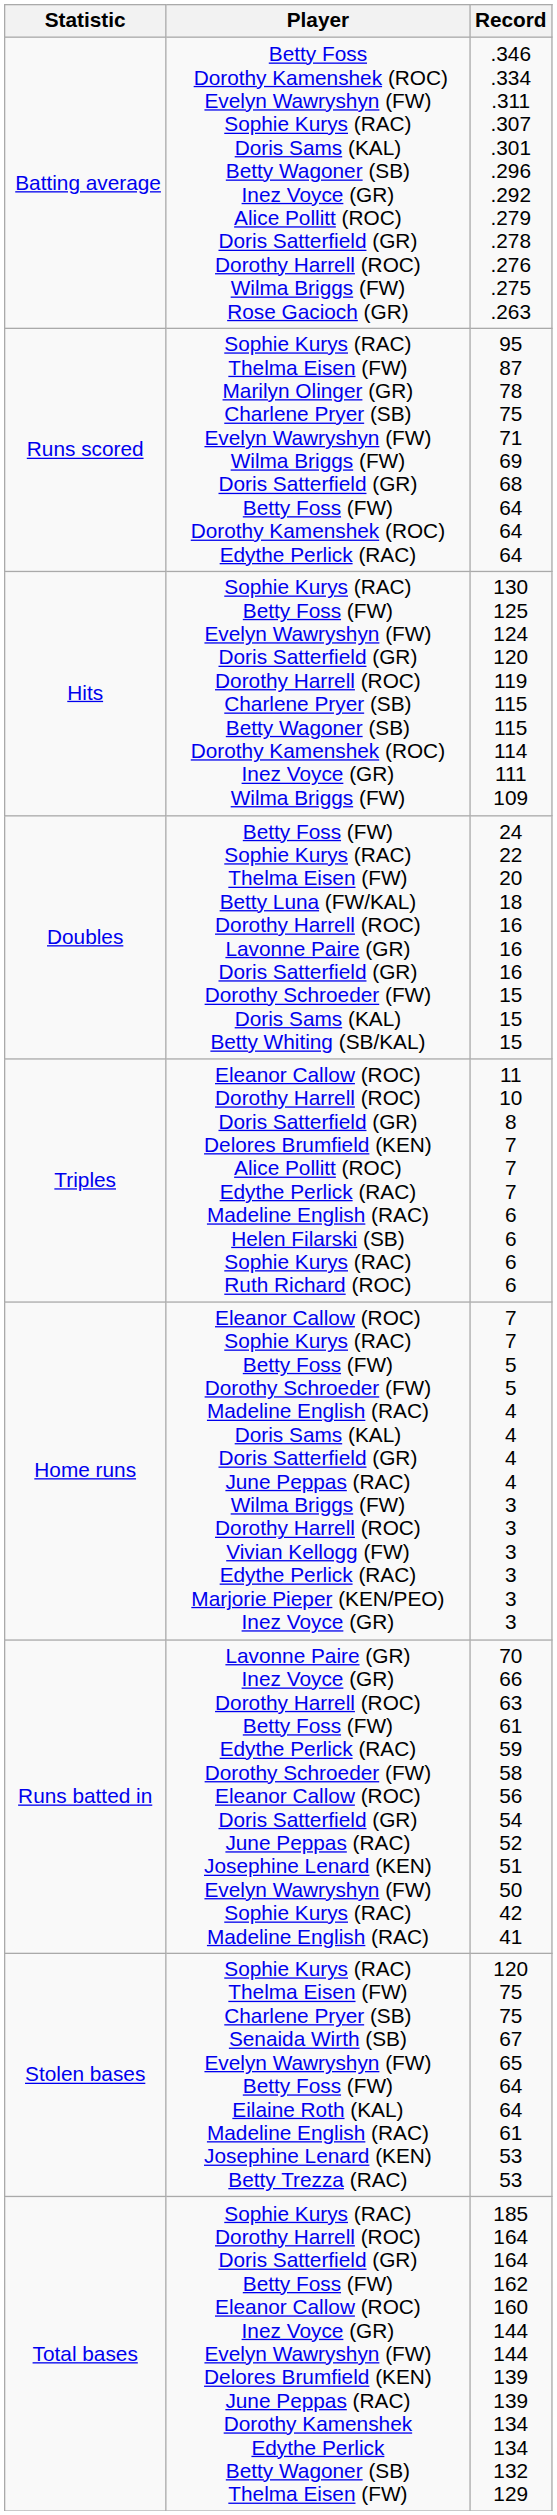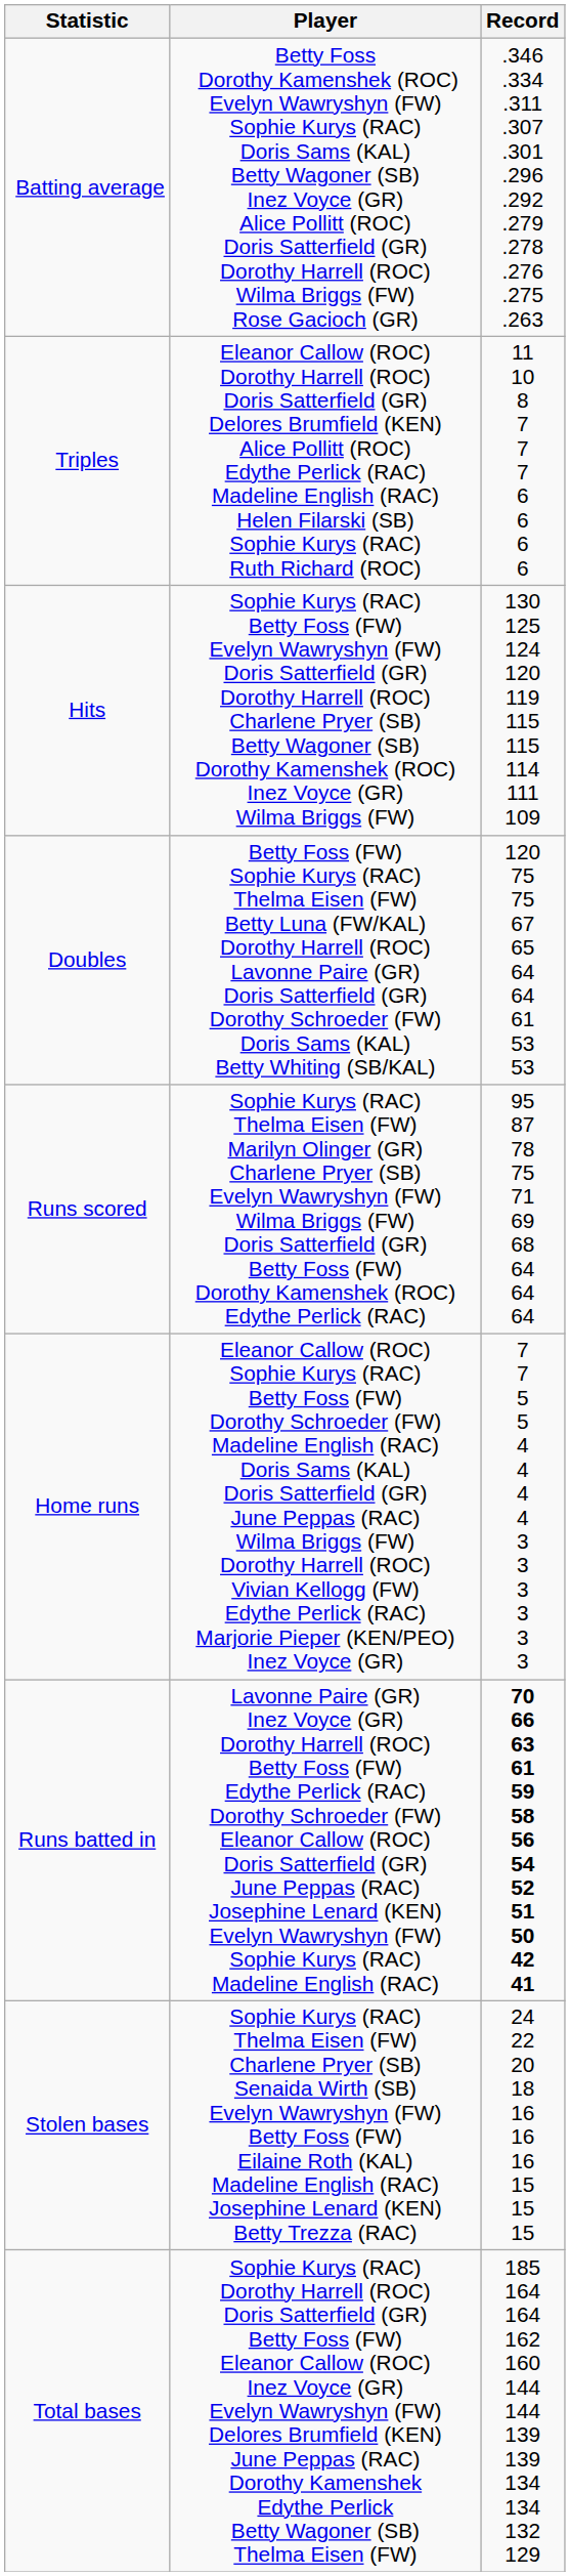 <table class="wikitable">
 <tr>
 <th>Statistic</th>
 <th>Player</th>
 <th>Record</th>
 </tr>
 <tr align=center>
 <td> <a href='#'>Batting average</a></td>
 <td><a href='#'>Betty Foss</a><br>    <a href='#'>Dorothy Kamenshek</a> (ROC)   <br><a href='#'>Evelyn Wawryshyn</a> (FW)<br><a href='#'>Sophie Kurys</a> (RAC)<br><a href='#'>Doris Sams</a> (KAL)<br><a href='#'>Betty Wagoner</a> (SB)<br><a href='#'>Inez Voyce</a> (GR)<br><a href='#'>Alice Pollitt</a> (ROC)<br><a href='#'>Doris Satterfield</a> (GR)<br><a href='#'>Dorothy Harrell</a> (ROC)<br><a href='#'>Wilma Briggs</a> (FW)<br><a href='#'>Rose Gacioch</a> (GR)</td>
 <td>.346 <br> .334 <br> .311 <br> .307 <br> .301 <br> .296 <br> .292 <br> .279 <br> .278 <br> .276 <br> .275 <br> .263</td>
 </tr>
 <tr align=center>
-<td><a href='#'>Runs scored</a></td>
-<td><a href='#'>Sophie Kurys</a> (RAC)<br><a href='#'>Thelma Eisen</a> (FW)<br><a href='#'>Marilyn Olinger</a> (GR)<br><a href='#'>Charlene Pryer</a> (SB)<br><a href='#'>Evelyn Wawryshyn</a> (FW)<br><a href='#'>Wilma Briggs</a> (FW)<br><a href='#'>Doris Satterfield</a> (GR)<br><a href='#'>Betty Foss</a> (FW)<br><a href='#'>Dorothy Kamenshek</a> (ROC)<br><a href='#'>Edythe Perlick</a> (RAC)</td>
-<td>95 <br> 87 <br> 78 <br> 75 <br> 71 <br> 69 <br> 68 <br> 64 <br> 64 <br> 64</td>
+<td><a href='#'>Triples</a></td>
+<td><a href='#'>Eleanor Callow</a> (ROC)<br><a href='#'>Dorothy Harrell</a> (ROC)<br><a href='#'>Doris Satterfield</a> (GR)<br><a href='#'>Delores Brumfield</a> (KEN)<br><a href='#'>Alice Pollitt</a> (ROC)<br><a href='#'>Edythe Perlick</a> (RAC)<br><a href='#'>Madeline English</a> (RAC)<br><a href='#'>Helen Filarski</a> (SB)<br><a href='#'>Sophie Kurys</a> (RAC)<br><a href='#'>Ruth Richard</a> (ROC)</td>
+<td>11 <br> 10 <br> 8 <br> 7 <br> 7 <br> 7 <br> 6 <br> 6 <br> 6 <br> 6</td>
 </tr>
 <tr align=center>
 <td><a href='#'>Hits</a></td>
 <td><a href='#'>Sophie Kurys</a> (RAC)<br><a href='#'>Betty Foss</a> (FW)<br><a href='#'>Evelyn Wawryshyn</a> (FW)<br><a href='#'>Doris Satterfield</a> (GR)<br><a href='#'>Dorothy Harrell</a> (ROC)<br><a href='#'>Charlene Pryer</a> (SB)<br><a href='#'>Betty Wagoner</a> (SB)<br><a href='#'>Dorothy Kamenshek</a> (ROC)<br><a href='#'>Inez Voyce</a> (GR)<br><a href='#'>Wilma Briggs</a> (FW)</td>
 <td>130 <br> 125 <br> 124 <br> 120 <br> 119 <br> 115 <br> 115 <br> 114 <br> 111 <br> 109</td>
 </tr>
 <tr align=center>
 <td><a href='#'>Doubles</a></td>
 <td><a href='#'>Betty Foss</a> (FW)<br><a href='#'>Sophie Kurys</a> (RAC)<br><a href='#'>Thelma Eisen</a> (FW)<br><a href='#'>Betty Luna</a> (FW/KAL)<br><a href='#'>Dorothy Harrell</a> (ROC)<br><a href='#'>Lavonne Paire</a> (GR)<br><a href='#'>Doris Satterfield</a> (GR)<br><a href='#'>Dorothy Schroeder</a> (FW)<br><a href='#'>Doris Sams</a> (KAL)<br><a href='#'>Betty Whiting</a> (SB/KAL)</td>
-<td>24 <br> 22 <br> 20 <br> 18 <br> 16 <br> 16 <br> 16 <br> 15 <br> 15 <br> 15</td>
+<td>120 <br> 75 <br> 75 <br> 67 <br> 65 <br> 64 <br> 64 <br> 61 <br> 53 <br> 53</td>
 </tr>
 <tr align=center>
-<td><a href='#'>Triples</a></td>
-<td><a href='#'>Eleanor Callow</a> (ROC)<br><a href='#'>Dorothy Harrell</a> (ROC)<br><a href='#'>Doris Satterfield</a> (GR)<br><a href='#'>Delores Brumfield</a> (KEN)<br><a href='#'>Alice Pollitt</a> (ROC)<br><a href='#'>Edythe Perlick</a> (RAC)<br><a href='#'>Madeline English</a> (RAC)<br><a href='#'>Helen Filarski</a> (SB)<br><a href='#'>Sophie Kurys</a> (RAC)<br><a href='#'>Ruth Richard</a> (ROC)</td>
-<td>11 <br> 10 <br> 8 <br> 7 <br> 7 <br> 7 <br> 6 <br> 6 <br> 6 <br> 6</td>
+<td><a href='#'>Runs scored</a></td>
+<td><a href='#'>Sophie Kurys</a> (RAC)<br><a href='#'>Thelma Eisen</a> (FW)<br><a href='#'>Marilyn Olinger</a> (GR)<br><a href='#'>Charlene Pryer</a> (SB)<br><a href='#'>Evelyn Wawryshyn</a> (FW)<br><a href='#'>Wilma Briggs</a> (FW)<br><a href='#'>Doris Satterfield</a> (GR)<br><a href='#'>Betty Foss</a> (FW)<br><a href='#'>Dorothy Kamenshek</a> (ROC)<br><a href='#'>Edythe Perlick</a> (RAC)</td>
+<td>95 <br> 87 <br> 78 <br> 75 <br> 71 <br> 69 <br> 68 <br> 64 <br> 64 <br> 64</td>
 </tr>
 <tr align=center>
 <td><a href='#'>Home runs</a></td>
 <td><a href='#'>Eleanor Callow</a> (ROC)<br><a href='#'>Sophie Kurys</a> (RAC)<br><a href='#'>Betty Foss</a> (FW)<br><a href='#'>Dorothy Schroeder</a> (FW)<br><a href='#'>Madeline English</a> (RAC)<br><a href='#'>Doris Sams</a> (KAL)<br><a href='#'>Doris Satterfield</a> (GR)<br><a href='#'>June Peppas</a> (RAC)<br><a href='#'>Wilma Briggs</a> (FW)<br><a href='#'>Dorothy Harrell</a> (ROC)<br><a href='#'>Vivian Kellogg</a> (FW)<br><a href='#'>Edythe Perlick</a> (RAC)<br><a href='#'>Marjorie Pieper</a> (KEN/PEO)<br><a href='#'>Inez Voyce</a> (GR)</td>
 <td>7 <br> 7 <br> 5 <br> 5 <br> 4 <br> 4 <br> 4 <br> 4 <br> 3 <br> 3 <br> 3 <br> 3 <br> 3 <br> 3</td>
 </tr>
 <tr align=center>
 <td><a href='#'>Runs batted in</a></td>
 <td><a href='#'>Lavonne Paire</a> (GR)<br><a href='#'>Inez Voyce</a> (GR)<br><a href='#'>Dorothy Harrell</a> (ROC)<br><a href='#'>Betty Foss</a> (FW)<br><a href='#'>Edythe Perlick</a> (RAC)<br><a href='#'>Dorothy Schroeder</a> (FW)<br><a href='#'>Eleanor Callow</a> (ROC)<br><a href='#'>Doris Satterfield</a> (GR)<br><a href='#'>June Peppas</a> (RAC)<br><a href='#'>Josephine Lenard</a> (KEN)<br><a href='#'>Evelyn Wawryshyn</a> (FW)<br><a href='#'>Sophie Kurys</a> (RAC)<br><a href='#'>Madeline English</a> (RAC)</td>
-<td>70 <br> 66 <br> 63 <br> 61 <br> 59 <br> 58 <br> 56 <br> 54 <br> 52 <br> 51 <br> 50 <br> 42 <br> 41</td>
+<td><strong>70 <br> 66 <br> 63 <br> 61 <br> 59 <br> 58 <br> 56 <br> 54 <br> 52 <br> 51 <br> 50 <br> 42 <br> 41</strong></td>
 </tr>
 <tr align=center>
 <td><a href='#'>Stolen bases</a></td>
 <td><a href='#'>Sophie Kurys</a> (RAC)<br><a href='#'>Thelma Eisen</a> (FW)<br><a href='#'>Charlene Pryer</a> (SB)<br><a href='#'>Senaida Wirth</a> (SB)<br><a href='#'>Evelyn Wawryshyn</a> (FW)<br><a href='#'>Betty Foss</a> (FW)<br><a href='#'>Eilaine Roth</a> (KAL)<br><a href='#'>Madeline English</a> (RAC)<br><a href='#'>Josephine Lenard</a> (KEN)<br><a href='#'>Betty Trezza</a> (RAC)</td>
-<td>120 <br> 75 <br> 75 <br> 67 <br> 65 <br> 64 <br> 64 <br> 61 <br> 53 <br> 53</td>
+<td>24 <br> 22 <br> 20 <br> 18 <br> 16 <br> 16 <br> 16 <br> 15 <br> 15 <br> 15</td>
 </tr>
 <tr align=center>
 <td><a href='#'>Total bases</a></td>
 <td><a href='#'>Sophie Kurys</a> (RAC)<br><a href='#'>Dorothy Harrell</a> (ROC)<br><a href='#'>Doris Satterfield</a> (GR)<br><a href='#'>Betty Foss</a> (FW)<br><a href='#'>Eleanor Callow</a> (ROC)<br><a href='#'>Inez Voyce</a> (GR)<br><a href='#'>Evelyn Wawryshyn</a> (FW)<br><a href='#'>Delores Brumfield</a> (KEN)<br><a href='#'>June Peppas</a> (RAC)<br><a href='#'>Dorothy Kamenshek</a><br><a href='#'>Edythe Perlick</a> <br><a href='#'>Betty Wagoner</a> (SB)<br><a href='#'>Thelma Eisen</a> (FW)</td>
 <td>185 <br> 164 <br> 164 <br> 162 <br> 160 <br> 144 <br> 144 <br> 139 <br> 139 <br> 134 <br> 134 <br> 132 <br> 129</td>
 </tr>
 </table>
